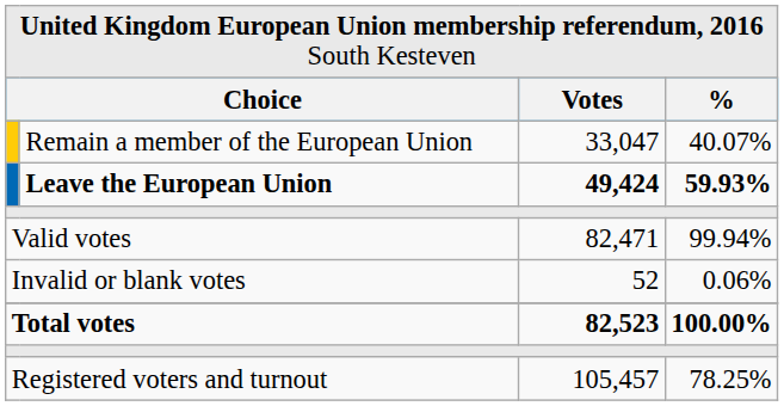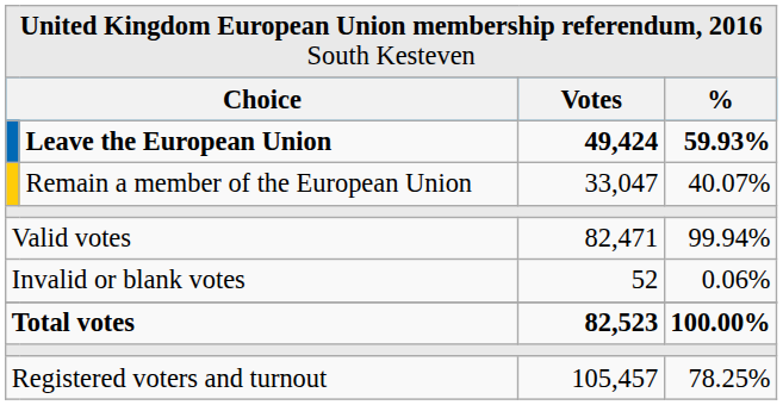 <table class="wikitable" style="text-align:right; font-size:100%;">
 <tr>
 <td colspan="4" bgcolor="#E9E9E9" align="center"><strong>United Kingdom European Union membership referendum, 2016</strong> <br>South Kesteven</td>
 </tr>
 <tr bgcolor="#09a8ff" align="center">
 <th align="left" colspan="2" width="300">Choice</th>
 <th width="80">Votes</th>
 <th width="50">%</th>
 </tr>
 <tr>
+<td bgcolor="#0069b5"></td>
+<td align="left"><strong>Leave the European Union</strong></td>
+<td><strong>49,424</strong></td>
+<td><strong>59.93%</strong></td>
+</tr>
+<tr>
 <td width="1" bgcolor="#ffcc08"></td>
 <td align="left">Remain a member of the European Union</td>
 <td>33,047</td>
 <td>40.07%</td>
-</tr>
-<tr>
-<td bgcolor="#0069b5"></td>
-<td align="left"><strong>Leave the European Union</strong></td>
-<td><strong>49,424</strong></td>
-<td><strong>59.93%</strong></td>
 </tr>
 <tr>
 <td colspan="4" bgcolor="#E9E9E9"></td>
 </tr>
 <tr>
 <td align="left" colspan="2">Valid votes</td>
 <td>82,471</td>
 <td>99.94%</td>
 </tr>
 <tr>
 <td align="left" colspan="2">Invalid or blank votes</td>
 <td>52</td>
 <td>0.06%</td>
 </tr>
 <tr>
 </tr>
 <tr style="font-weight:bold;">
 <td align="left" colspan="2">Total votes</td>
 <td>82,523</td>
 <td>100.00%</td>
 </tr>
 <tr>
 <td colspan="4" bgcolor="#E9E9E9"></td>
 </tr>
 <tr>
 <td align="left" colspan="2">Registered voters and turnout</td>
 <td>105,457</td>
 <td>78.25%</td>
 </tr>
 </table>
